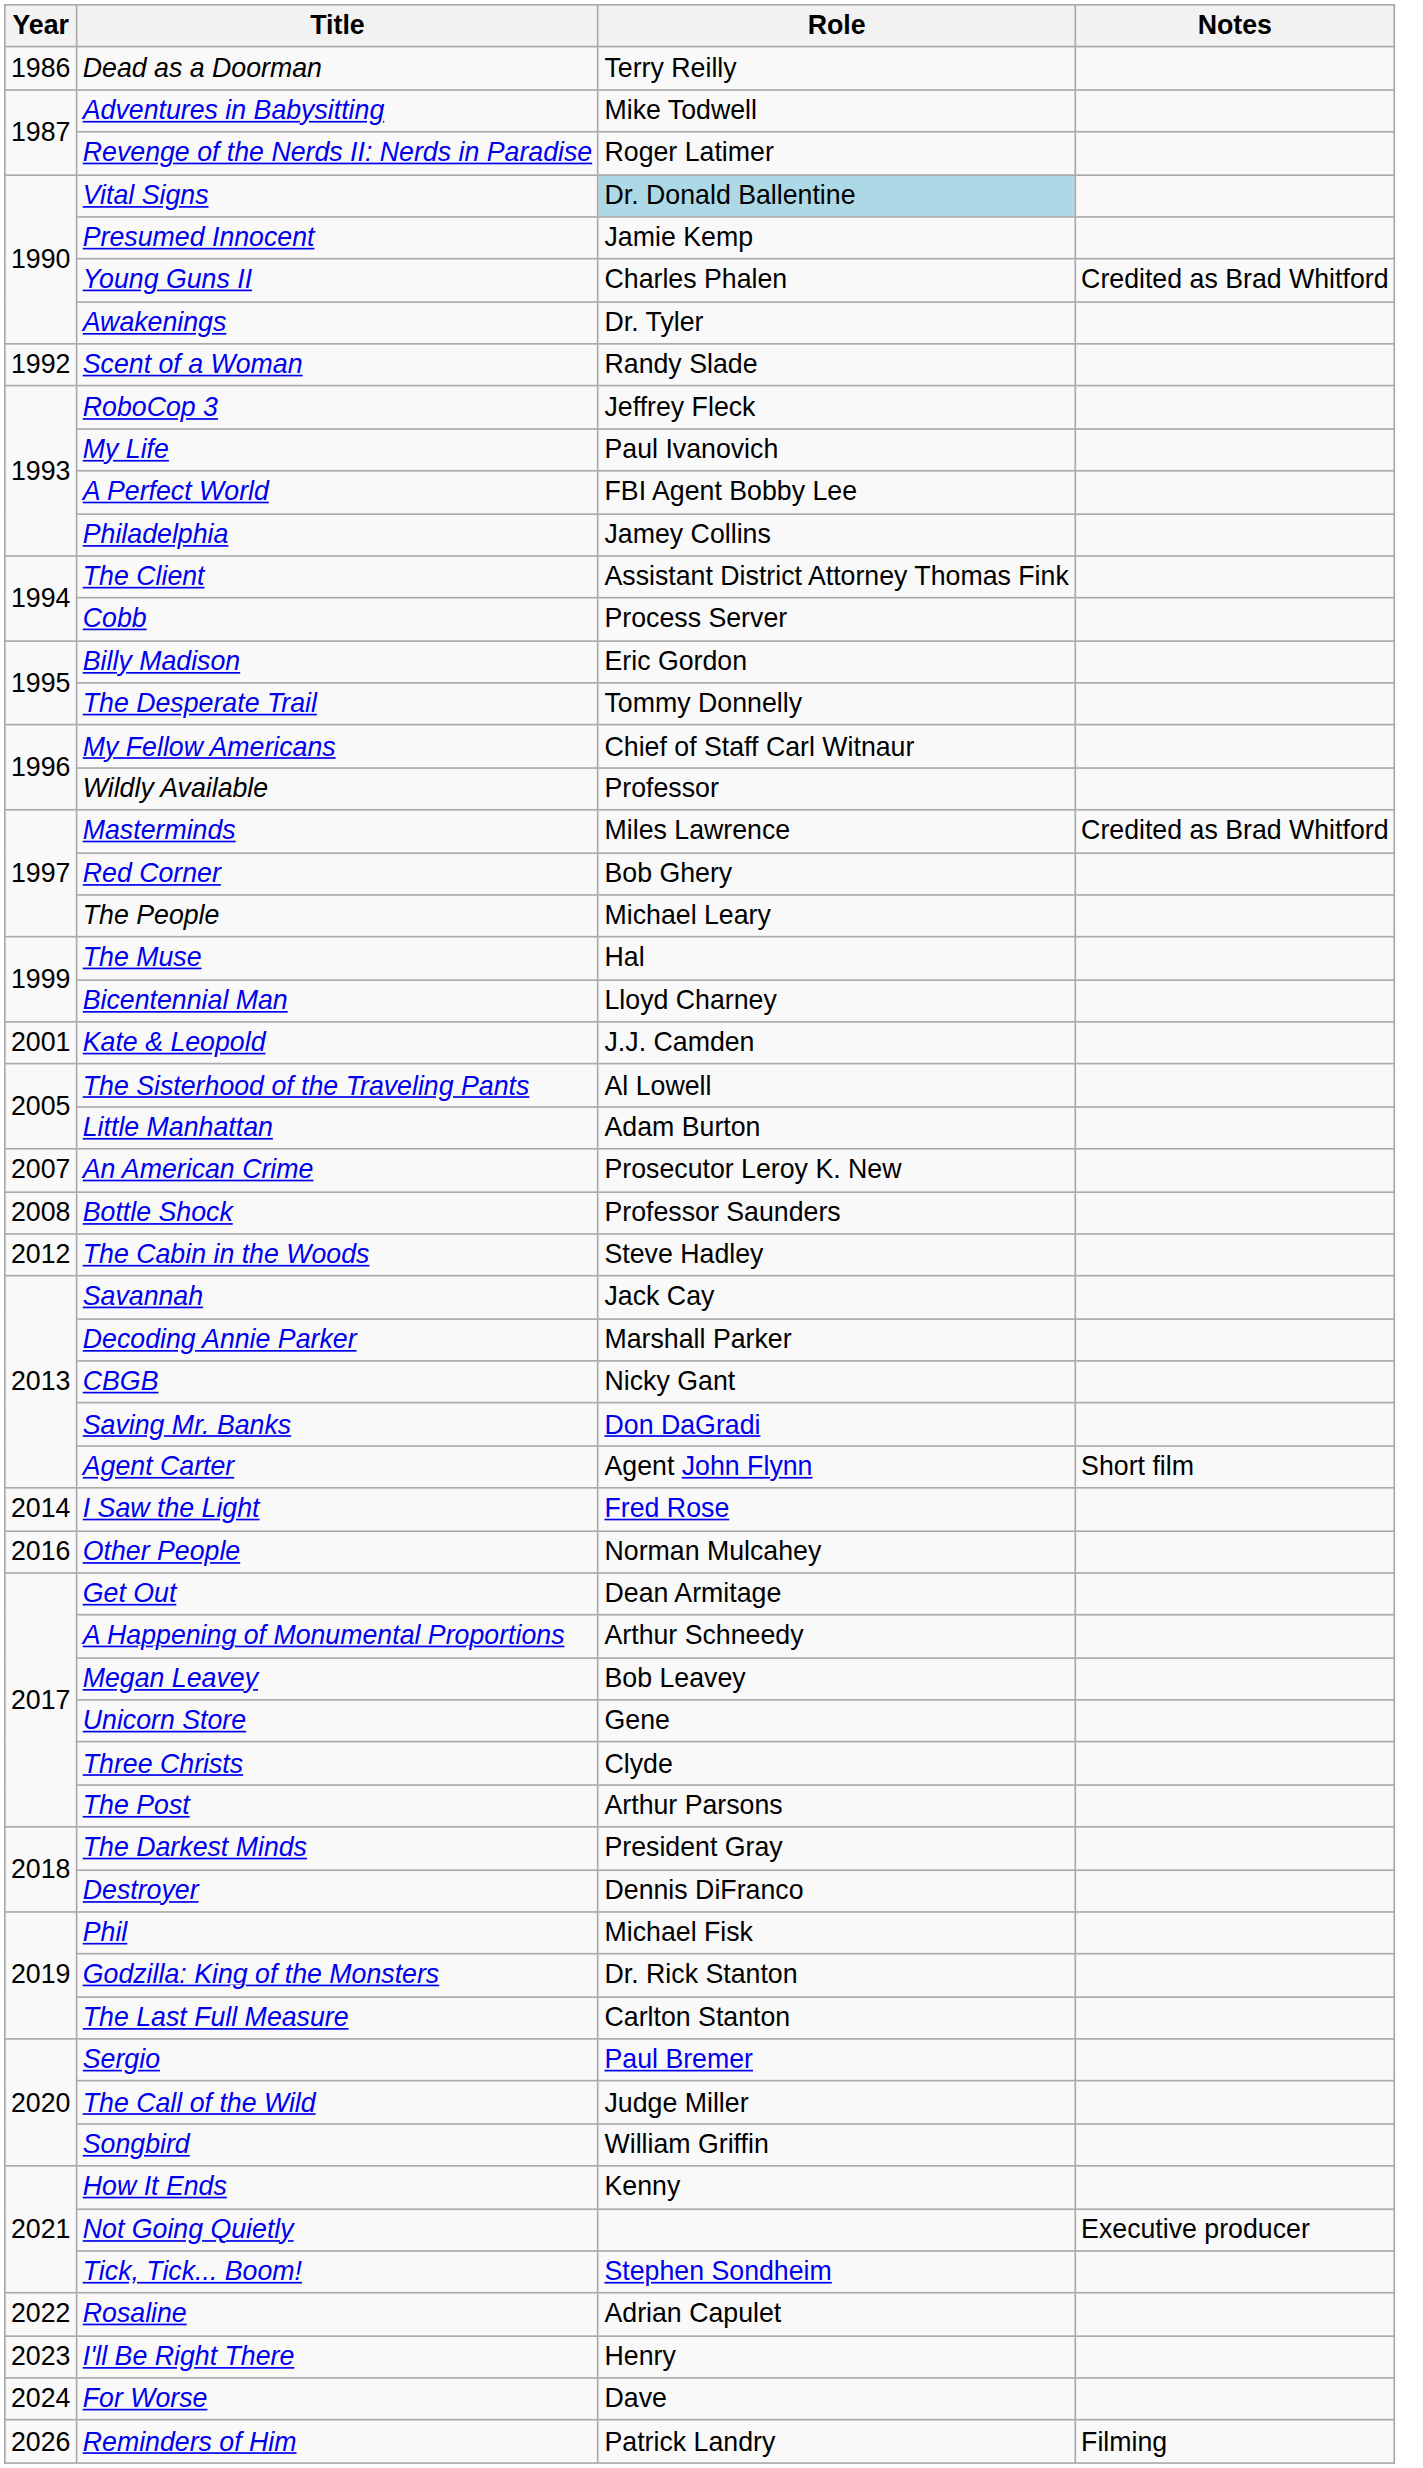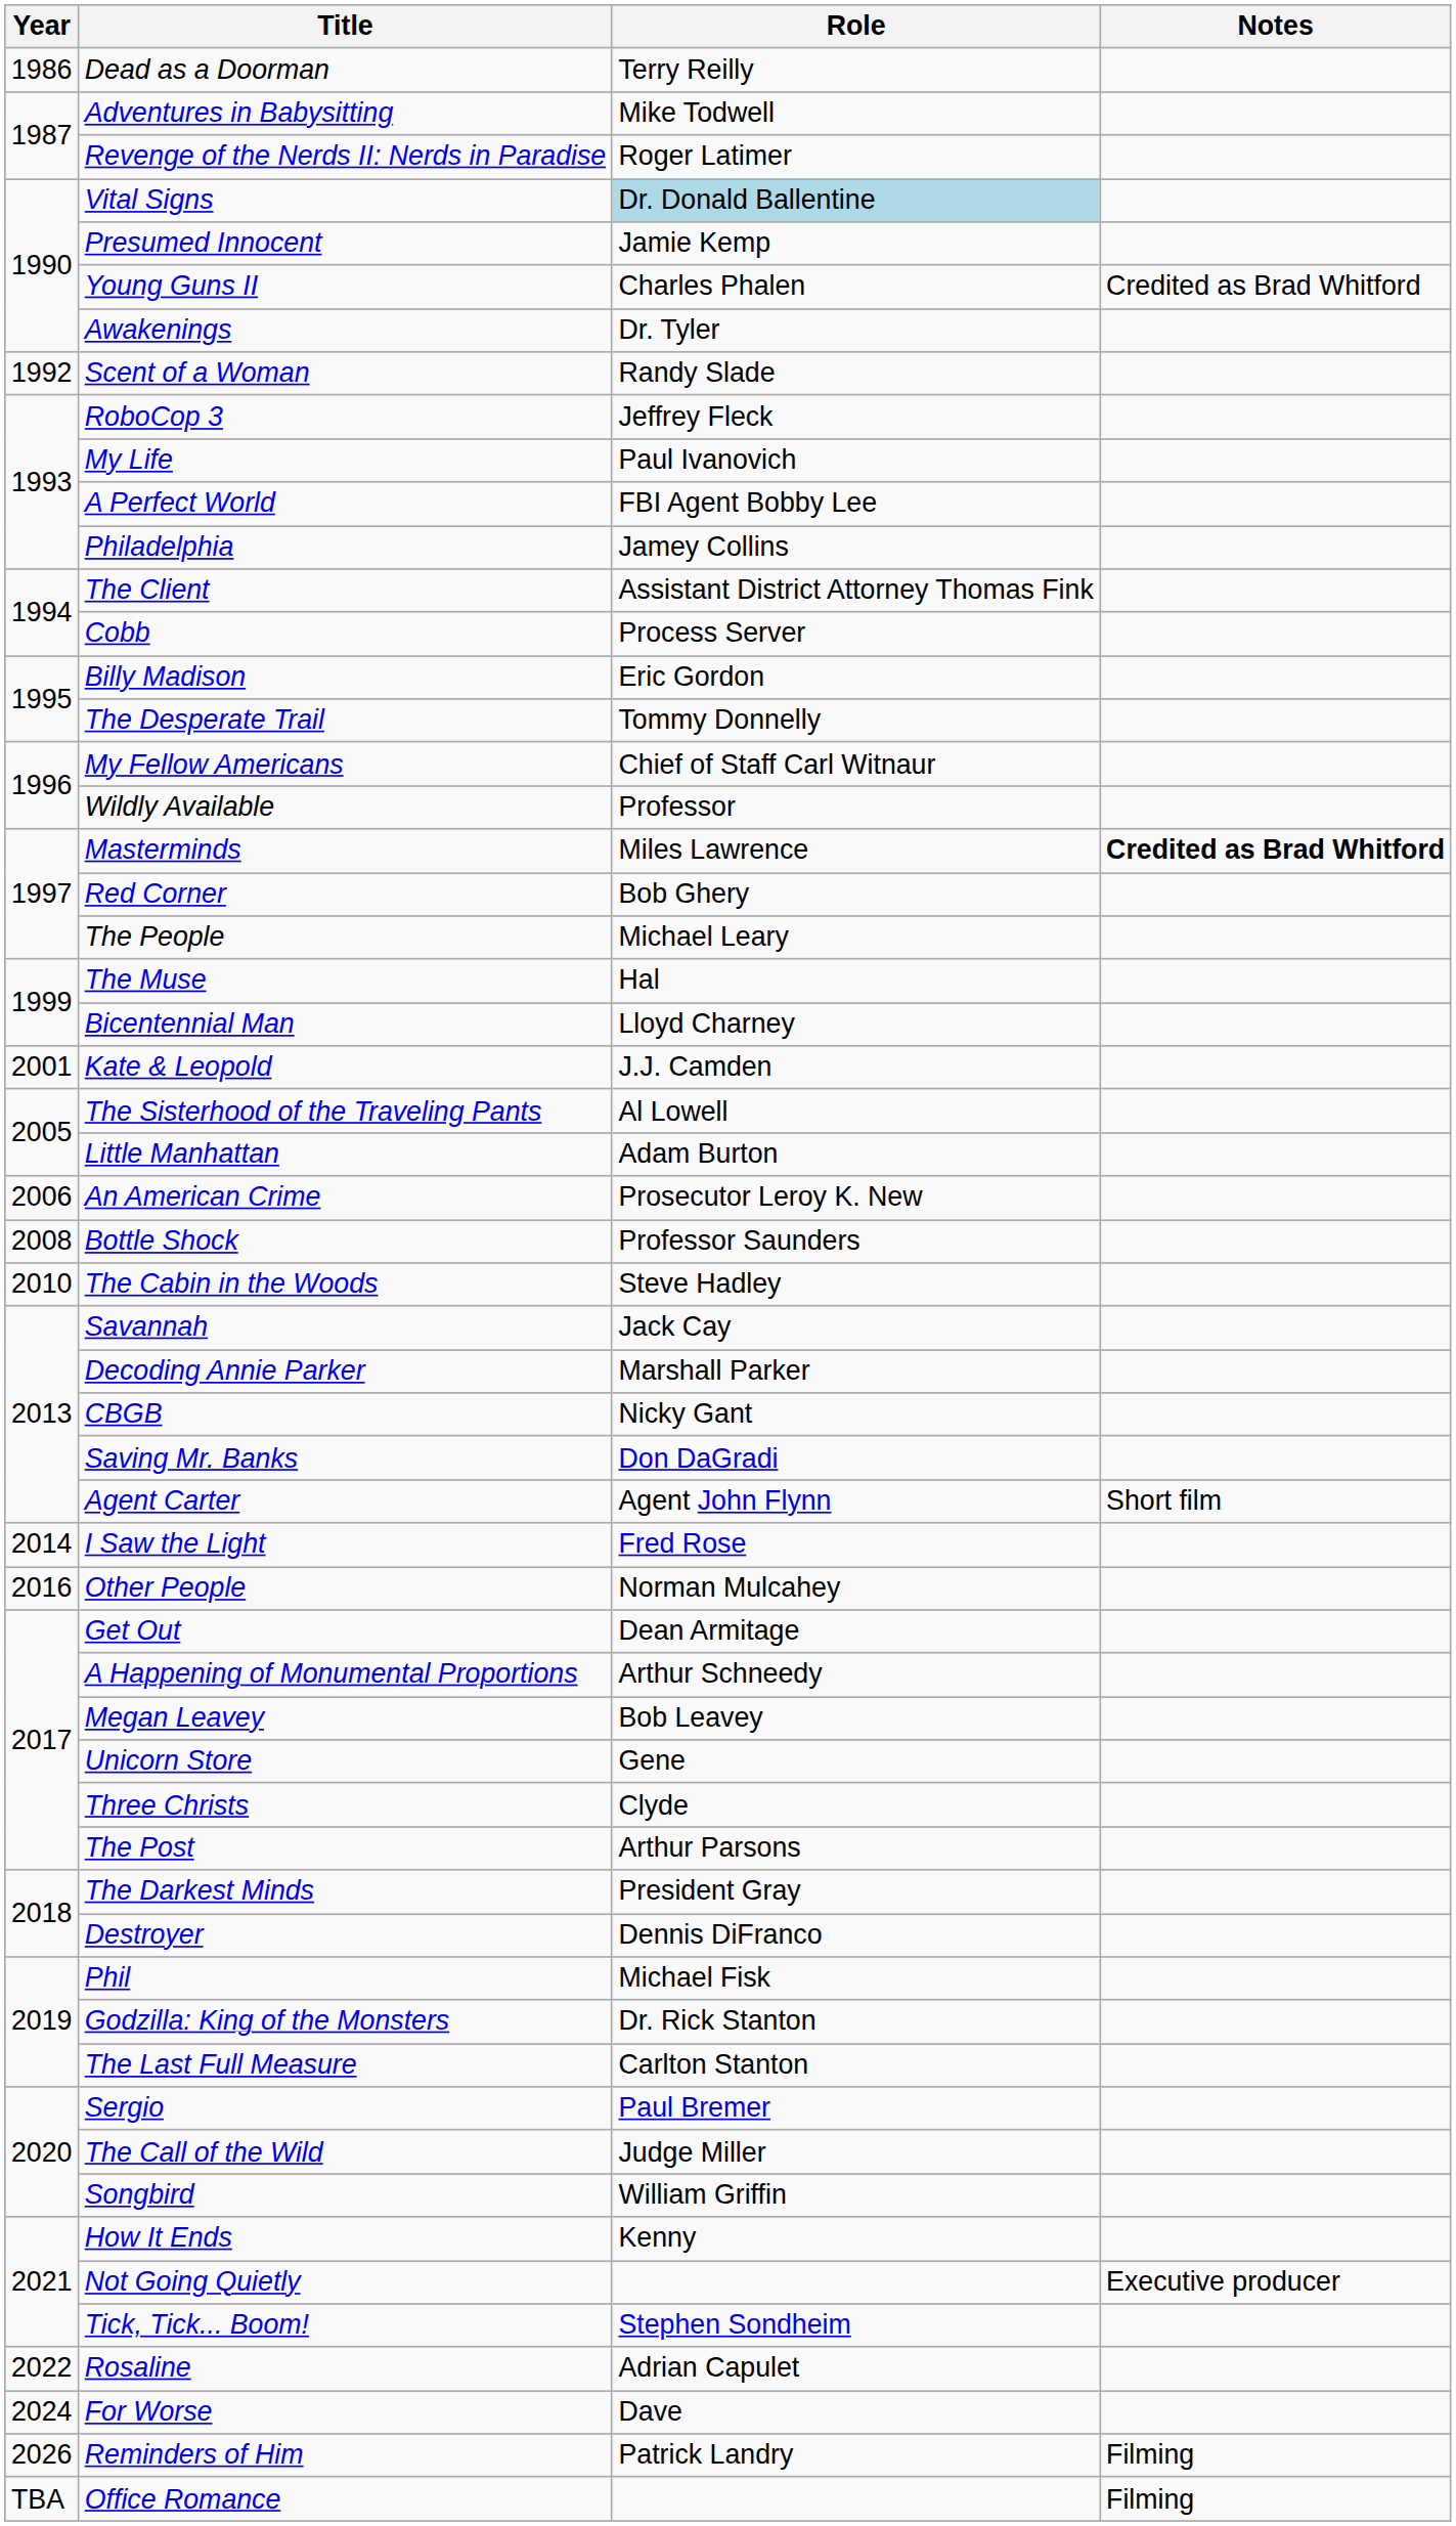 <table class="wikitable sortable">
 <tr>
 <th>Year</th>
 <th>Title</th>
 <th>Role</th>
 <th class="unsortable">Notes</th>
 </tr>
 <tr>
 <td>1986</td>
 <td><em>Dead as a Doorman</em></td>
 <td>Terry Reilly</td>
 <td></td>
 </tr>
 <tr>
 <td rowspan="2">1987</td>
 <td><em><a href='#'>Adventures in Babysitting</a></em></td>
 <td>Mike Todwell</td>
 <td></td>
 </tr>
 <tr>
 <td><em><a href='#'>Revenge of the Nerds II: Nerds in Paradise</a></em></td>
 <td>Roger Latimer</td>
 <td></td>
 </tr>
 <tr>
 <td rowspan="4">1990</td>
 <td><em><a href='#'>Vital Signs</a></em></td>
 <td style="background: lightblue;">Dr. Donald Ballentine</td>
 <td></td>
 </tr>
 <tr>
 <td><em><a href='#'>Presumed Innocent</a></em></td>
 <td>Jamie Kemp</td>
 <td></td>
 </tr>
 <tr>
 <td><em><a href='#'>Young Guns II</a></em></td>
 <td>Charles Phalen</td>
 <td>Credited as Brad Whitford</td>
 </tr>
 <tr>
 <td><em><a href='#'>Awakenings</a></em></td>
 <td>Dr. Tyler</td>
 <td></td>
 </tr>
 <tr>
 <td>1992</td>
 <td><em><a href='#'>Scent of a Woman</a></em></td>
 <td>Randy Slade</td>
 <td></td>
 </tr>
 <tr>
 <td rowspan="4">1993</td>
 <td><em><a href='#'>RoboCop 3</a></em></td>
 <td>Jeffrey Fleck</td>
 <td></td>
 </tr>
 <tr>
 <td><em><a href='#'>My Life</a></em></td>
 <td>Paul Ivanovich</td>
 <td></td>
 </tr>
 <tr>
 <td><em><a href='#'>A Perfect World</a></em></td>
 <td>FBI Agent Bobby Lee</td>
 <td></td>
 </tr>
 <tr>
 <td><em><a href='#'>Philadelphia</a></em></td>
 <td>Jamey Collins</td>
 <td></td>
 </tr>
 <tr>
 <td rowspan="2">1994</td>
 <td><em><a href='#'>The Client</a></em></td>
 <td>Assistant District Attorney Thomas Fink</td>
 <td></td>
 </tr>
 <tr>
 <td><em><a href='#'>Cobb</a></em></td>
 <td>Process Server</td>
 <td></td>
 </tr>
 <tr>
 <td rowspan="2">1995</td>
 <td><em><a href='#'>Billy Madison</a></em></td>
 <td>Eric Gordon</td>
 <td></td>
 </tr>
 <tr>
 <td><em><a href='#'>The Desperate Trail</a></em></td>
 <td>Tommy Donnelly</td>
 <td></td>
 </tr>
 <tr>
 <td rowspan="2">1996</td>
 <td><em><a href='#'>My Fellow Americans</a></em></td>
 <td>Chief of Staff Carl Witnaur</td>
 <td></td>
 </tr>
 <tr>
 <td><em>Wildly Available</em></td>
 <td>Professor</td>
 <td></td>
 </tr>
 <tr>
 <td rowspan="3">1997</td>
 <td><em><a href='#'>Masterminds</a></em></td>
 <td>Miles Lawrence</td>
-<td>Credited as Brad Whitford</td>
+<td><strong>Credited as Brad Whitford</strong></td>
 </tr>
 <tr>
 <td><em><a href='#'>Red Corner</a></em></td>
 <td>Bob Ghery</td>
 <td></td>
 </tr>
 <tr>
 <td><em>The People</em></td>
 <td>Michael Leary</td>
 <td></td>
 </tr>
 <tr>
 <td rowspan="2">1999</td>
 <td><em><a href='#'>The Muse</a></em></td>
 <td>Hal</td>
 <td></td>
 </tr>
 <tr>
 <td><em><a href='#'>Bicentennial Man</a></em></td>
 <td>Lloyd Charney</td>
 <td></td>
 </tr>
 <tr>
 <td>2001</td>
 <td><em><a href='#'>Kate & Leopold</a></em></td>
 <td>J.J. Camden</td>
 <td></td>
 </tr>
 <tr>
 <td rowspan="2">2005</td>
 <td><em><a href='#'>The Sisterhood of the Traveling Pants</a></em></td>
 <td>Al Lowell</td>
 <td></td>
 </tr>
 <tr>
 <td><em><a href='#'>Little Manhattan</a></em></td>
 <td>Adam Burton</td>
 <td></td>
 </tr>
 <tr>
-<td>2007</td>
+<td>2006</td>
 <td><em><a href='#'>An American Crime</a></em></td>
 <td>Prosecutor Leroy K. New</td>
 <td></td>
 </tr>
 <tr>
 <td>2008</td>
 <td><em><a href='#'>Bottle Shock</a></em></td>
 <td>Professor Saunders</td>
 <td></td>
 </tr>
 <tr>
-<td>2012</td>
+<td>2010</td>
 <td><em><a href='#'>The Cabin in the Woods</a></em></td>
 <td>Steve Hadley</td>
 <td></td>
 </tr>
 <tr>
 <td rowspan="5">2013</td>
 <td><em><a href='#'>Savannah</a></em></td>
 <td>Jack Cay</td>
 <td></td>
 </tr>
 <tr>
 <td><em><a href='#'>Decoding Annie Parker</a></em></td>
 <td>Marshall Parker</td>
 <td></td>
 </tr>
 <tr>
 <td><em><a href='#'>CBGB</a></em></td>
 <td>Nicky Gant</td>
 <td></td>
 </tr>
 <tr>
 <td><em><a href='#'>Saving Mr. Banks</a></em></td>
 <td><a href='#'>Don DaGradi</a></td>
 <td></td>
 </tr>
 <tr>
 <td><em><a href='#'>Agent Carter</a></em></td>
 <td>Agent <a href='#'>John Flynn</a></td>
 <td>Short film</td>
 </tr>
 <tr>
 <td>2014</td>
 <td><em><a href='#'>I Saw the Light</a></em></td>
 <td><a href='#'>Fred Rose</a></td>
 <td></td>
 </tr>
 <tr>
 <td>2016</td>
 <td><em><a href='#'>Other People</a></em></td>
 <td>Norman Mulcahey</td>
 <td></td>
 </tr>
 <tr>
 <td rowspan="6">2017</td>
 <td><em><a href='#'>Get Out</a></em></td>
 <td>Dean Armitage</td>
 <td></td>
 </tr>
 <tr>
 <td><em><a href='#'>A Happening of Monumental Proportions</a></em></td>
 <td>Arthur Schneedy</td>
 <td></td>
 </tr>
 <tr>
 <td><em><a href='#'>Megan Leavey</a></em></td>
 <td>Bob Leavey</td>
 <td></td>
 </tr>
 <tr>
 <td><em><a href='#'>Unicorn Store</a></em></td>
 <td>Gene</td>
 <td></td>
 </tr>
 <tr>
 <td><em><a href='#'>Three Christs</a></em></td>
 <td>Clyde</td>
 <td></td>
 </tr>
 <tr>
 <td><em><a href='#'>The Post</a></em></td>
 <td>Arthur Parsons</td>
 <td></td>
 </tr>
 <tr>
 <td rowspan="2">2018</td>
 <td><em><a href='#'>The Darkest Minds</a></em></td>
 <td>President Gray</td>
 <td></td>
 </tr>
 <tr>
 <td><em><a href='#'>Destroyer</a></em></td>
 <td>Dennis DiFranco</td>
 <td></td>
 </tr>
 <tr>
 <td rowspan="3">2019</td>
 <td><em><a href='#'>Phil</a></em></td>
 <td>Michael Fisk</td>
 <td></td>
 </tr>
 <tr>
 <td><em><a href='#'>Godzilla: King of the Monsters</a></em></td>
 <td>Dr. Rick Stanton</td>
 <td></td>
 </tr>
 <tr>
 <td><em><a href='#'>The Last Full Measure</a></em></td>
 <td>Carlton Stanton</td>
 <td></td>
 </tr>
 <tr>
 <td rowspan="3">2020</td>
 <td><em><a href='#'>Sergio</a></em></td>
 <td><a href='#'>Paul Bremer</a></td>
 <td></td>
 </tr>
 <tr>
 <td><em><a href='#'>The Call of the Wild</a></em></td>
 <td>Judge Miller</td>
 <td></td>
 </tr>
 <tr>
 <td><em><a href='#'>Songbird</a></em></td>
 <td>William Griffin</td>
 <td></td>
 </tr>
 <tr>
 <td rowspan="3">2021</td>
 <td><em><a href='#'>How It Ends</a></em></td>
 <td>Kenny</td>
 <td></td>
 </tr>
 <tr>
 <td><em><a href='#'>Not Going Quietly</a></em></td>
 <td></td>
 <td>Executive producer</td>
 </tr>
 <tr>
 <td><em><a href='#'>Tick, Tick... Boom!</a></em></td>
 <td><a href='#'>Stephen Sondheim</a></td>
 <td></td>
 </tr>
 <tr>
 <td>2022</td>
 <td><em><a href='#'>Rosaline</a></em></td>
 <td>Adrian Capulet</td>
 <td></td>
 </tr>
 <tr>
-<td>2023</td>
-<td><em><a href='#'>I'll Be Right There</a></em></td>
-<td>Henry</td>
-<td></td>
-</tr>
-<tr>
 <td>2024</td>
 <td><em><a href='#'>For Worse</a></em></td>
 <td>Dave</td>
 <td></td>
 </tr>
 <tr>
 <td>2026</td>
 <td><em><a href='#'>Reminders of Him</a></em></td>
 <td>Patrick Landry</td>
 <td>Filming</td>
 </tr>
+<tr>
+<td>TBA</td>
+<td><em><a href='#'>Office Romance</a></em></td>
+<td></td>
+<td>Filming</td>
+</tr>
 </table>
